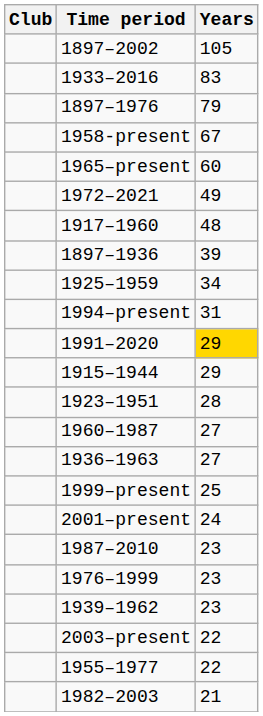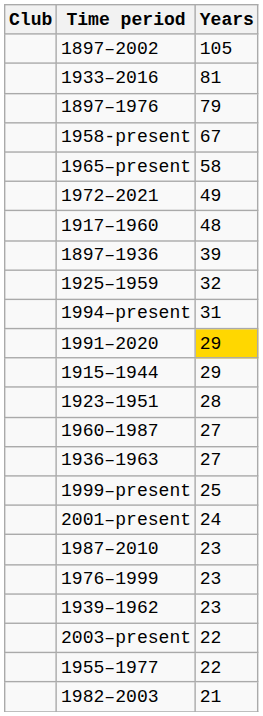 <table class="wikitable sortable">
 <tr>
 <th>Club</th>
 <th>Time period</th>
 <th>Years</th>
 </tr>
 <tr>
 <td></td>
 <td>1897–2002</td>
 <td>105</td>
 </tr>
 <tr>
 <td></td>
 <td>1933–2016</td>
-<td>83</td>
+<td>81</td>
 </tr>
 <tr>
 <td></td>
 <td>1897–1976</td>
 <td>79</td>
 </tr>
 <tr>
 <td></td>
 <td>1958-present</td>
 <td>67</td>
 </tr>
 <tr>
 <td></td>
 <td>1965–present</td>
-<td>60</td>
+<td>58</td>
 </tr>
 <tr>
 <td></td>
 <td>1972–2021</td>
 <td>49</td>
 </tr>
 <tr>
 <td></td>
 <td>1917–1960</td>
 <td>48</td>
 </tr>
 <tr>
 <td></td>
 <td>1897–1936</td>
 <td>39</td>
 </tr>
 <tr>
 <td></td>
 <td>1925–1959</td>
-<td>34</td>
+<td>32</td>
 </tr>
 <tr>
 <td></td>
 <td>1994–present</td>
 <td>31</td>
 </tr>
 <tr>
 <td></td>
 <td>1991–2020</td>
 <td style="background: gold;">29</td>
 </tr>
 <tr>
 <td></td>
 <td>1915–1944</td>
 <td>29</td>
 </tr>
 <tr>
 <td></td>
 <td>1923–1951</td>
 <td>28</td>
 </tr>
 <tr>
 <td></td>
 <td>1960–1987</td>
 <td>27</td>
 </tr>
 <tr>
 <td></td>
 <td>1936–1963</td>
 <td>27</td>
 </tr>
 <tr>
 <td></td>
 <td>1999–present</td>
 <td>25</td>
 </tr>
 <tr>
 <td></td>
 <td>2001–present</td>
 <td>24</td>
 </tr>
 <tr>
 <td></td>
 <td>1987–2010</td>
 <td>23</td>
 </tr>
 <tr>
 <td></td>
 <td>1976–1999</td>
 <td>23</td>
 </tr>
 <tr>
 <td></td>
 <td>1939–1962</td>
 <td>23</td>
 </tr>
 <tr>
 <td></td>
 <td>2003–present</td>
 <td>22</td>
 </tr>
 <tr>
 <td></td>
 <td>1955–1977</td>
 <td>22</td>
 </tr>
 <tr>
 <td></td>
 <td>1982–2003</td>
 <td>21</td>
 </tr>
 <tr>
 </tr>
 </table>
